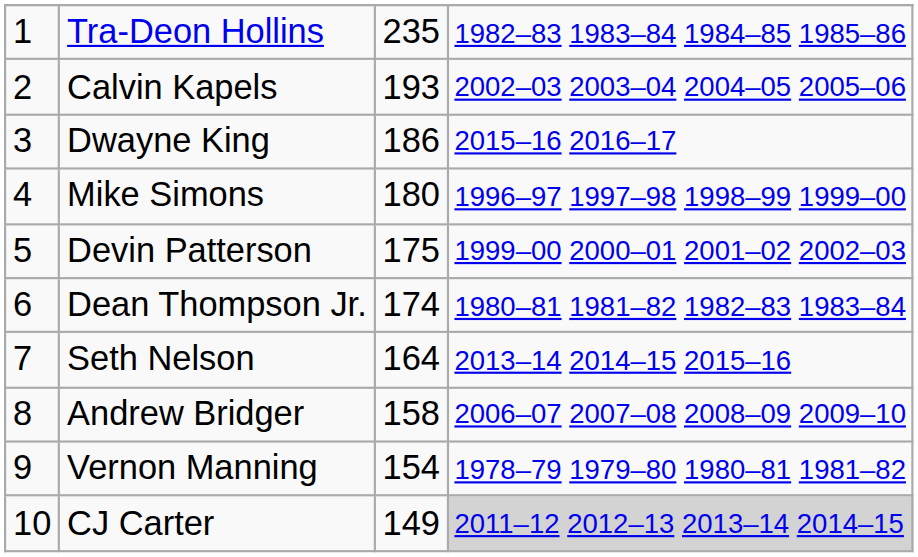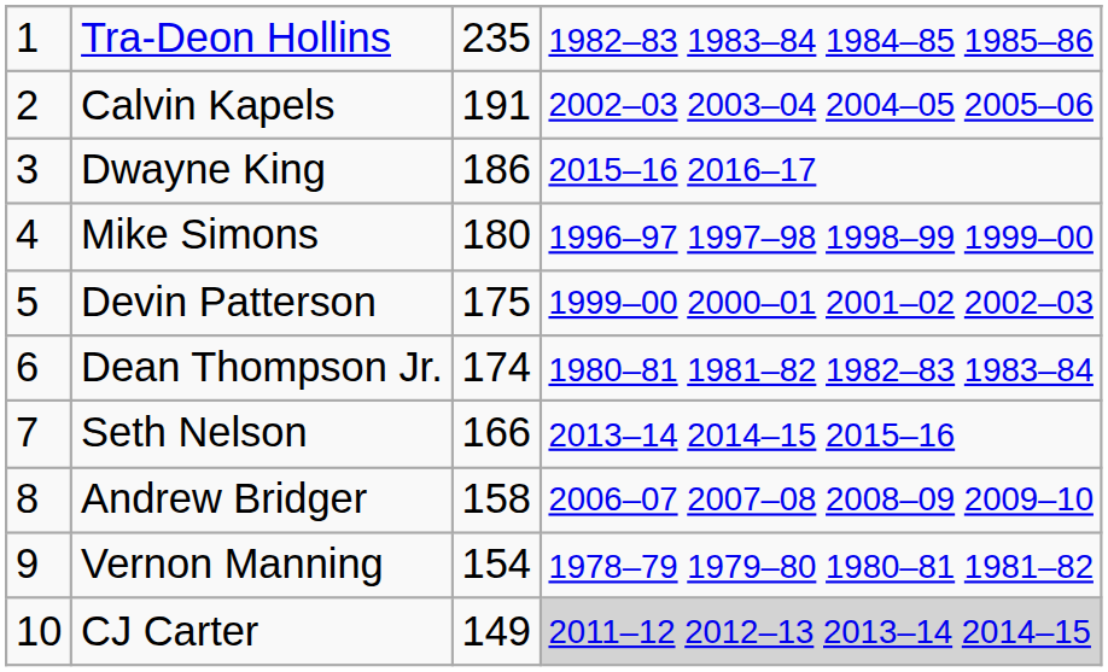 <table class="wikitable">
 <tr>
 </tr>
 <tr>
 <td>1</td>
 <td><a href='#'>Tra-Deon Hollins</a></td>
 <td>235</td>
 <td style="font-size:80%;"><a href='#'>1982–83</a> <a href='#'>1983–84</a> <a href='#'>1984–85</a> <a href='#'>1985–86</a></td>
 </tr>
 <tr>
 <td>2</td>
 <td>Calvin Kapels</td>
-<td>193</td>
+<td>191</td>
 <td style="font-size:80%;"><a href='#'>2002–03</a> <a href='#'>2003–04</a> <a href='#'>2004–05</a> <a href='#'>2005–06</a></td>
 </tr>
 <tr>
 <td>3</td>
 <td>Dwayne King</td>
 <td>186</td>
 <td style="font-size:80%;"><a href='#'>2015–16</a> <a href='#'>2016–17</a></td>
 </tr>
 <tr>
 <td>4</td>
 <td>Mike Simons</td>
 <td>180</td>
 <td style="font-size:80%;"><a href='#'>1996–97</a> <a href='#'>1997–98</a> <a href='#'>1998–99</a> <a href='#'>1999–00</a></td>
 </tr>
 <tr>
 <td>5</td>
 <td>Devin Patterson</td>
 <td>175</td>
 <td style="font-size:80%;"><a href='#'>1999–00</a> <a href='#'>2000–01</a> <a href='#'>2001–02</a> <a href='#'>2002–03</a></td>
 </tr>
 <tr>
 <td>6</td>
 <td>Dean Thompson Jr.</td>
 <td>174</td>
 <td style="font-size:80%;"><a href='#'>1980–81</a> <a href='#'>1981–82</a> <a href='#'>1982–83</a> <a href='#'>1983–84</a></td>
 </tr>
 <tr>
 <td>7</td>
 <td>Seth Nelson</td>
-<td>164</td>
+<td>166</td>
 <td style="font-size:80%;"><a href='#'>2013–14</a> <a href='#'>2014–15</a> <a href='#'>2015–16</a></td>
 </tr>
 <tr>
 <td>8</td>
 <td>Andrew Bridger</td>
 <td>158</td>
 <td style="font-size:80%;"><a href='#'>2006–07</a> <a href='#'>2007–08</a> <a href='#'>2008–09</a> <a href='#'>2009–10</a></td>
 </tr>
 <tr>
 <td>9</td>
 <td>Vernon Manning</td>
 <td>154</td>
 <td style="font-size:80%;"><a href='#'>1978–79</a> <a href='#'>1979–80</a> <a href='#'>1980–81</a> <a href='#'>1981–82</a></td>
 </tr>
 <tr>
 <td>10</td>
 <td>CJ Carter</td>
 <td>149</td>
 <td style="background: lightgrey; font-size:80%;"><a href='#'>2011–12</a> <a href='#'>2012–13</a> <a href='#'>2013–14</a> <a href='#'>2014–15</a></td>
 </tr>
 </table>
